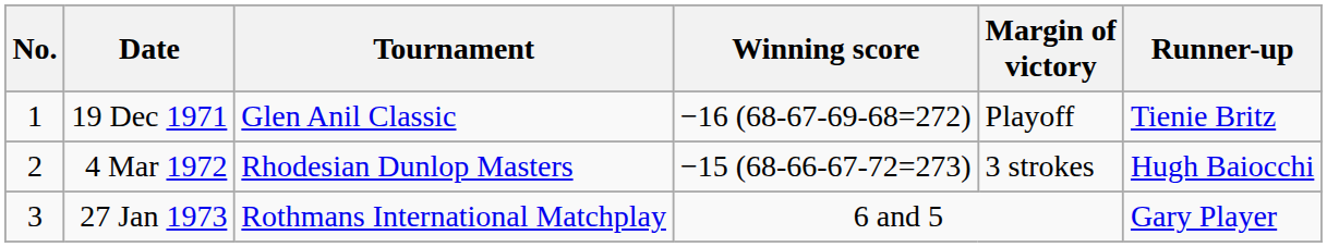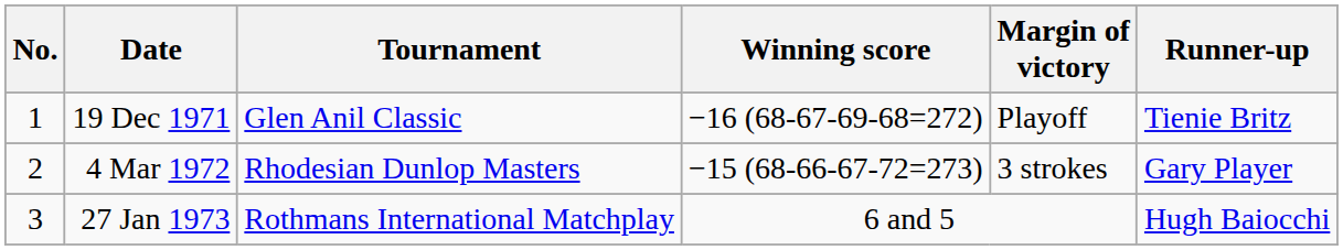 <table class="wikitable" style="font-size:95%;">
 <tr>
 <th>No.</th>
 <th>Date</th>
 <th>Tournament</th>
 <th>Winning score</th>
 <th>Margin of<br>victory</th>
 <th>Runner-up</th>
 </tr>
 <tr>
 <td align=center>1</td>
 <td align=right>19 Dec <a href='#'>1971</a></td>
 <td><a href='#'>Glen Anil Classic</a></td>
 <td>−16 (68-67-69-68=272)</td>
 <td>Playoff</td>
 <td> <a href='#'>Tienie Britz</a></td>
 </tr>
 <tr>
 <td align=center>2</td>
 <td align=right>4 Mar <a href='#'>1972</a></td>
 <td><a href='#'>Rhodesian Dunlop Masters</a></td>
 <td>−15 (68-66-67-72=273)</td>
 <td>3 strokes</td>
-<td> <a href='#'>Hugh Baiocchi</a></td>
+<td> <a href='#'>Gary Player</a></td>
 </tr>
 <tr>
 <td align=center>3</td>
 <td align=right>27 Jan <a href='#'>1973</a></td>
 <td><a href='#'>Rothmans International Matchplay</a></td>
 <td colspan=2 align=center>6 and 5</td>
-<td> <a href='#'>Gary Player</a></td>
+<td> <a href='#'>Hugh Baiocchi</a></td>
 </tr>
 </table>
